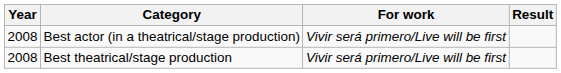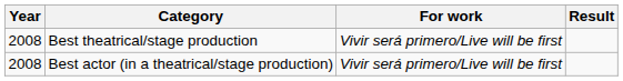 <table class="wikitable sortable">
 <tr>
 <th>Year</th>
 <th>Category</th>
 <th>For work</th>
 <th>Result</th>
 </tr>
 <tr>
 <td>2008</td>
-<td>Best actor (in a theatrical/stage production)</td>
+<td>Best theatrical/stage production</td>
 <td><em>Vivir será primero/Live will be first</em></td>
 <td></td>
 </tr>
 <tr>
 <td>2008</td>
-<td>Best theatrical/stage production</td>
+<td>Best actor (in a theatrical/stage production)</td>
 <td><em>Vivir será primero/Live will be first</em></td>
 <td></td>
 </tr>
 </table>
